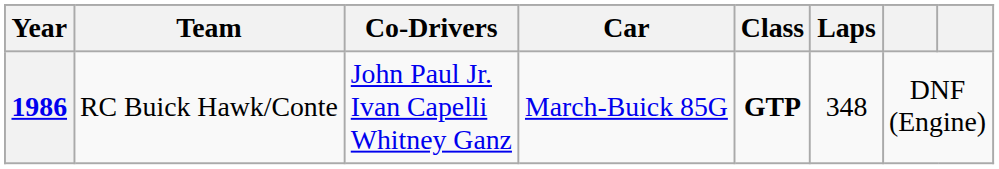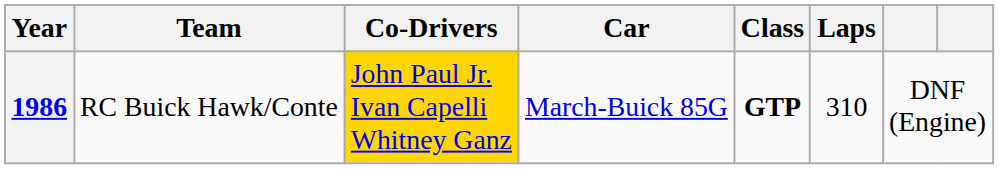 <table class="wikitable" style="text-align:center; font-size:90%">
 <tr>
 <th>Year</th>
 <th>Team</th>
 <th>Co-Drivers</th>
 <th>Car</th>
 <th>Class</th>
 <th>Laps</th>
 <th></th>
 <th></th>
 </tr>
 <tr>
 <th><a href='#'>1986</a></th>
 <td align="left"> RC Buick Hawk/Conte</td>
-<td align="left"> <a href='#'>John Paul Jr.</a><br> <a href='#'>Ivan Capelli</a><br> <a href='#'>Whitney Ganz</a></td>
+<td align="left" style="background: gold;"> <a href='#'>John Paul Jr.</a><br> <a href='#'>Ivan Capelli</a><br> <a href='#'>Whitney Ganz</a></td>
 <td align="left"><a href='#'>March-Buick 85G</a></td>
 <td><strong>GTP</strong></td>
-<td>348</td>
+<td>310</td>
 <td colspan=2>DNF<br>(Engine)</td>
 </tr>
 </table>
